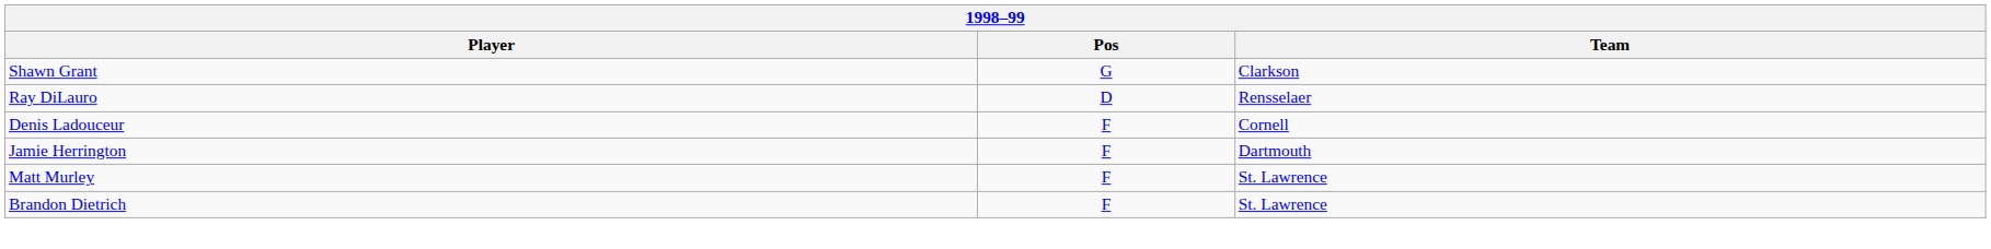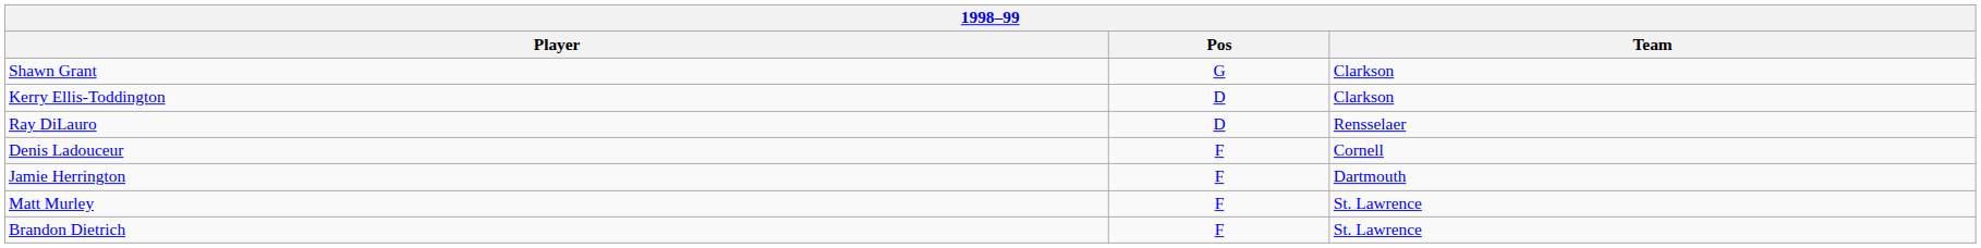 <table class="wikitable" width=95%>
 <tr>
 <th colspan=3><a href='#'>1998–99</a></th>
 </tr>
 <tr>
 <th>Player</th>
 <th>Pos</th>
 <th>Team</th>
 </tr>
 <tr>
 <td><a href='#'>Shawn Grant</a></td>
 <td align=center><a href='#'>G</a></td>
+<td><a href='#'>Clarkson</a></td>
+</tr>
+<tr>
+<td><a href='#'>Kerry Ellis-Toddington</a></td>
+<td align=center><a href='#'>D</a></td>
 <td><a href='#'>Clarkson</a></td>
 </tr>
 <tr>
 <td><a href='#'>Ray DiLauro</a></td>
 <td align=center><a href='#'>D</a></td>
 <td><a href='#'>Rensselaer</a></td>
 </tr>
 <tr>
 <td><a href='#'>Denis Ladouceur</a></td>
 <td align=center><a href='#'>F</a></td>
 <td><a href='#'>Cornell</a></td>
 </tr>
 <tr>
 <td><a href='#'>Jamie Herrington</a></td>
 <td align=center><a href='#'>F</a></td>
 <td><a href='#'>Dartmouth</a></td>
 </tr>
 <tr>
 <td><a href='#'>Matt Murley</a></td>
 <td align=center><a href='#'>F</a></td>
 <td><a href='#'>St. Lawrence</a></td>
 </tr>
 <tr>
 <td><a href='#'>Brandon Dietrich</a></td>
 <td align=center><a href='#'>F</a></td>
 <td><a href='#'>St. Lawrence</a></td>
 </tr>
 </table>
